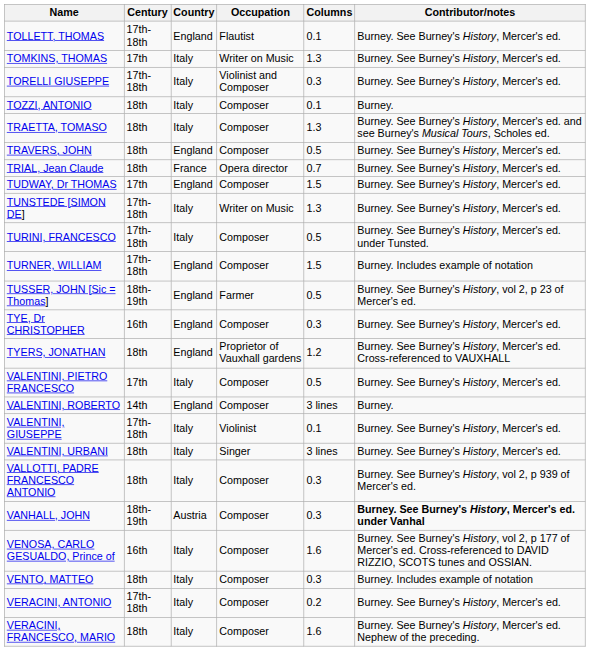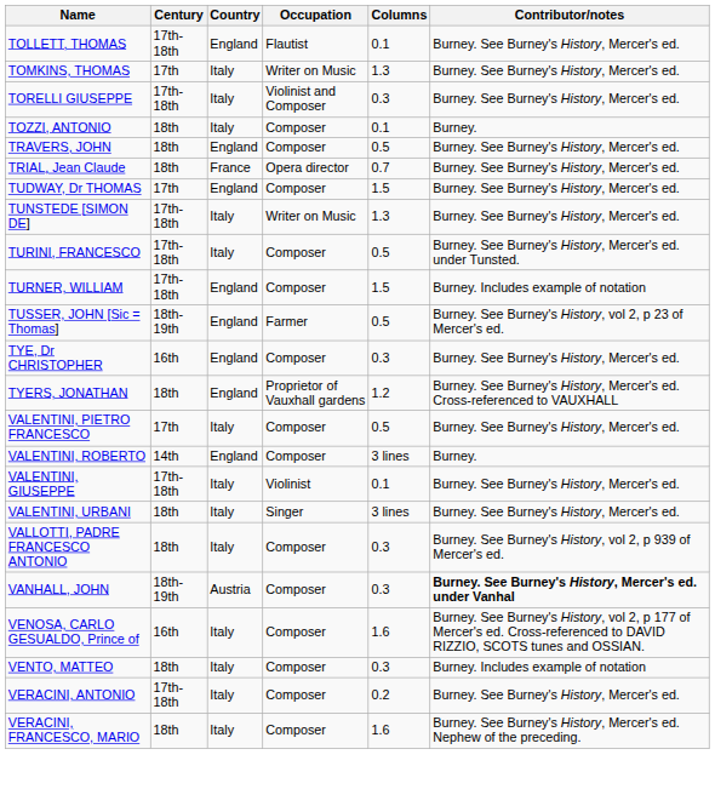 <table class="wikitable">
 <tr>
 <th>Name</th>
 <th>Century</th>
 <th>Country</th>
 <th>Occupation</th>
 <th>Columns</th>
 <th>Contributor/notes</th>
 </tr>
 <tr>
 <td><a href='#'>TOLLETT, THOMAS</a></td>
 <td>17th-18th</td>
 <td>England</td>
 <td>Flautist</td>
 <td>0.1</td>
 <td>Burney. See Burney's <em>History</em>, Mercer's ed.</td>
 </tr>
 <tr>
 <td><a href='#'>TOMKINS, THOMAS</a></td>
 <td>17th</td>
 <td>Italy</td>
 <td>Writer on Music</td>
 <td>1.3</td>
 <td>Burney. See Burney's <em>History</em>, Mercer's ed.</td>
 </tr>
 <tr>
 <td><a href='#'>TORELLI GIUSEPPE</a></td>
 <td>17th-18th</td>
 <td>Italy</td>
 <td>Violinist and Composer</td>
 <td>0.3</td>
 <td>Burney. See Burney's <em>History</em>, Mercer's ed.</td>
 </tr>
 <tr>
 <td><a href='#'>TOZZI, ANTONIO</a></td>
 <td>18th</td>
 <td>Italy</td>
 <td>Composer</td>
 <td>0.1</td>
 <td>Burney.</td>
-</tr>
-<tr>
-<td><a href='#'>TRAETTA, TOMASO</a></td>
-<td>18th</td>
-<td>Italy</td>
-<td>Composer</td>
-<td>1.3</td>
-<td>Burney. See Burney's <em>History</em>, Mercer's ed. and see Burney's <em>Musical Tours</em>, Scholes ed.</td>
 </tr>
 <tr>
 <td><a href='#'>TRAVERS, JOHN</a></td>
 <td>18th</td>
 <td>England</td>
 <td>Composer</td>
 <td>0.5</td>
 <td>Burney. See Burney's <em>History</em>, Mercer's ed.</td>
 </tr>
 <tr>
 <td><a href='#'>TRIAL, Jean Claude</a></td>
 <td>18th</td>
 <td>France</td>
 <td>Opera director</td>
 <td>0.7</td>
 <td>Burney. See Burney's <em>History</em>, Mercer's ed.</td>
 </tr>
 <tr>
 <td><a href='#'>TUDWAY, Dr THOMAS</a></td>
 <td>17th</td>
 <td>England</td>
 <td>Composer</td>
 <td>1.5</td>
 <td>Burney. See Burney's <em>History</em>, Mercer's ed.</td>
 </tr>
 <tr>
 <td><a href='#'>TUNSTEDE [SIMON DE</a>]</td>
 <td>17th-18th</td>
 <td>Italy</td>
 <td>Writer on Music</td>
 <td>1.3</td>
 <td>Burney. See Burney's <em>History</em>, Mercer's ed.</td>
 </tr>
 <tr>
 <td><a href='#'>TURINI, FRANCESCO</a></td>
 <td>17th-18th</td>
 <td>Italy</td>
 <td>Composer</td>
 <td>0.5</td>
 <td>Burney. See Burney's <em>History</em>, Mercer's ed. under Tunsted.</td>
 </tr>
 <tr>
 <td><a href='#'>TURNER, WILLIAM</a></td>
 <td>17th-18th</td>
 <td>England</td>
 <td>Composer</td>
 <td>1.5</td>
 <td>Burney. Includes example of notation</td>
 </tr>
 <tr>
 <td><a href='#'>TUSSER, JOHN [Sic = Thomas</a>]</td>
 <td>18th-19th</td>
 <td>England</td>
 <td>Farmer</td>
 <td>0.5</td>
 <td>Burney. See Burney's <em>History</em>, vol 2, p 23 of Mercer's ed.</td>
 </tr>
 <tr>
 <td><a href='#'>TYE, Dr CHRISTOPHER</a></td>
 <td>16th</td>
 <td>England</td>
 <td>Composer</td>
 <td>0.3</td>
 <td>Burney. See Burney's <em>History</em>, Mercer's ed.</td>
 </tr>
 <tr>
 <td><a href='#'>TYERS, JONATHAN</a></td>
 <td>18th</td>
 <td>England</td>
 <td>Proprietor of Vauxhall gardens</td>
 <td>1.2</td>
 <td>Burney. See Burney's <em>History</em>, Mercer's ed. Cross-referenced to VAUXHALL</td>
 </tr>
 <tr>
 <td><a href='#'>VALENTINI, PIETRO FRANCESCO</a></td>
 <td>17th</td>
 <td>Italy</td>
 <td>Composer</td>
 <td>0.5</td>
 <td>Burney. See Burney's <em>History</em>, Mercer's ed.</td>
 </tr>
 <tr>
 <td><a href='#'>VALENTINI, ROBERTO</a></td>
 <td>14th</td>
 <td>England</td>
 <td>Composer</td>
 <td>3 lines</td>
 <td>Burney.</td>
 </tr>
 <tr>
 <td><a href='#'>VALENTINI, GIUSEPPE</a></td>
 <td>17th-18th</td>
 <td>Italy</td>
 <td>Violinist</td>
 <td>0.1</td>
 <td>Burney. See Burney's <em>History</em>, Mercer's ed.</td>
 </tr>
 <tr>
 <td><a href='#'>VALENTINI, URBANI</a></td>
 <td>18th</td>
 <td>Italy</td>
 <td>Singer</td>
 <td>3 lines</td>
 <td>Burney. See Burney's <em>History</em>, Mercer's ed.</td>
 </tr>
 <tr>
 <td><a href='#'>VALLOTTI, PADRE FRANCESCO ANTONIO</a></td>
 <td>18th</td>
 <td>Italy</td>
 <td>Composer</td>
 <td>0.3</td>
 <td>Burney. See Burney's <em>History</em>, vol 2, p 939 of Mercer's ed.</td>
 </tr>
 <tr>
 <td><a href='#'>VANHALL, JOHN</a></td>
 <td>18th-19th</td>
 <td>Austria</td>
 <td>Composer</td>
 <td>0.3</td>
 <td><strong>Burney. See Burney's <em>History</em>, Mercer's ed. under Vanhal</strong></td>
 </tr>
 <tr>
 <td><a href='#'>VENOSA, CARLO GESUALDO, Prince of</a></td>
 <td>16th</td>
 <td>Italy</td>
 <td>Composer</td>
 <td>1.6</td>
 <td>Burney. See Burney's <em>History</em>, vol 2, p 177 of Mercer's ed. Cross-referenced to DAVID RIZZIO, SCOTS tunes and OSSIAN.</td>
 </tr>
 <tr>
 <td><a href='#'>VENTO, MATTEO</a></td>
 <td>18th</td>
 <td>Italy</td>
 <td>Composer</td>
 <td>0.3</td>
 <td>Burney. Includes example of notation</td>
 </tr>
 <tr>
 <td><a href='#'>VERACINI, ANTONIO</a></td>
 <td>17th-18th</td>
 <td>Italy</td>
 <td>Composer</td>
 <td>0.2</td>
 <td>Burney. See Burney's <em>History</em>, Mercer's ed.</td>
 </tr>
 <tr>
 <td><a href='#'>VERACINI, FRANCESCO, MARIO</a></td>
 <td>18th</td>
 <td>Italy</td>
 <td>Composer</td>
 <td>1.6</td>
 <td>Burney. See Burney's <em>History</em>, Mercer's ed. Nephew of the preceding.</td>
 </tr>
 </table>
